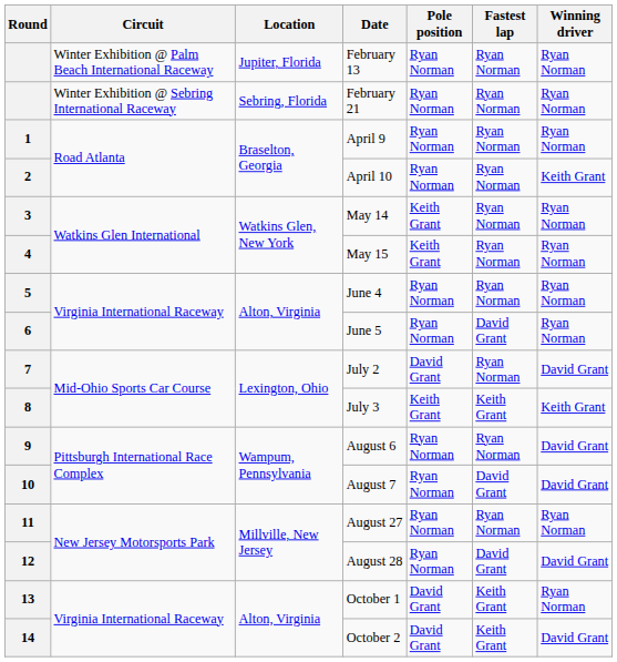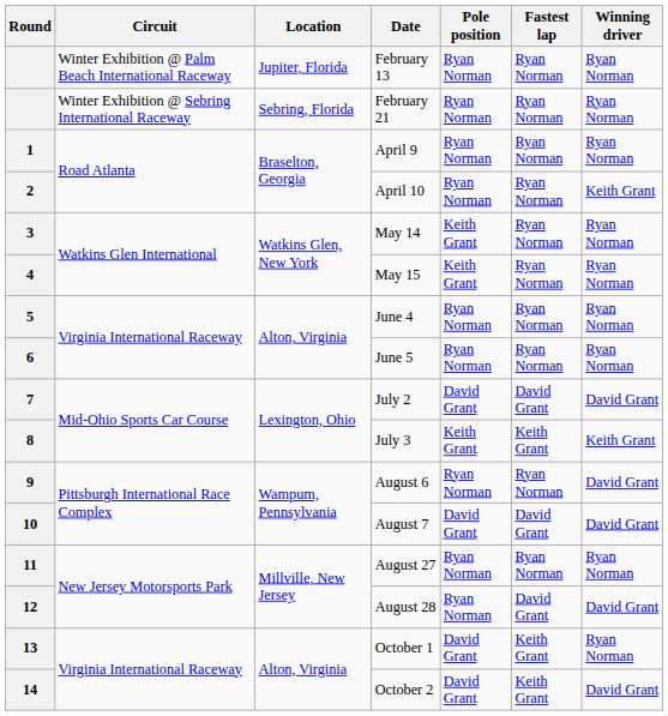 <table class="wikitable" border="1" style="font-size: 85%;">
 <tr>
 <th>Round</th>
 <th>Circuit</th>
 <th>Location</th>
 <th>Date</th>
 <th>Pole position</th>
 <th>Fastest lap</th>
 <th>Winning driver</th>
 </tr>
 <tr>
 <th></th>
 <td rowspan=1>Winter Exhibition @ <a href='#'>Palm Beach International Raceway</a></td>
 <td rowspan=1> <a href='#'>Jupiter, Florida</a></td>
 <td>February 13</td>
 <td> <a href='#'>Ryan Norman</a></td>
 <td> <a href='#'>Ryan Norman</a></td>
 <td> <a href='#'>Ryan Norman</a></td>
 </tr>
 <tr>
 <th></th>
 <td rowspan=1>Winter Exhibition @ <a href='#'>Sebring International Raceway</a></td>
 <td rowspan=1> <a href='#'>Sebring, Florida</a></td>
 <td>February 21</td>
 <td> <a href='#'>Ryan Norman</a></td>
 <td> <a href='#'>Ryan Norman</a></td>
 <td> <a href='#'>Ryan Norman</a></td>
 </tr>
 <tr>
 <th>1</th>
 <td rowspan=2><a href='#'>Road Atlanta</a></td>
 <td rowspan=2> <a href='#'>Braselton, Georgia</a></td>
 <td>April 9</td>
 <td> <a href='#'>Ryan Norman</a></td>
 <td> <a href='#'>Ryan Norman</a></td>
 <td> <a href='#'>Ryan Norman</a></td>
 </tr>
 <tr>
 <th>2</th>
 <td>April 10</td>
 <td> <a href='#'>Ryan Norman</a></td>
 <td> <a href='#'>Ryan Norman</a></td>
 <td> <a href='#'>Keith Grant</a></td>
 </tr>
 <tr>
 <th>3</th>
 <td rowspan=2><a href='#'>Watkins Glen International</a></td>
 <td rowspan=2> <a href='#'>Watkins Glen, New York</a></td>
 <td>May 14</td>
 <td> <a href='#'>Keith Grant</a></td>
 <td> <a href='#'>Ryan Norman</a></td>
 <td> <a href='#'>Ryan Norman</a></td>
 </tr>
 <tr>
 <th>4</th>
 <td>May 15</td>
 <td> <a href='#'>Keith Grant</a></td>
 <td> <a href='#'>Ryan Norman</a></td>
 <td> <a href='#'>Ryan Norman</a></td>
 </tr>
 <tr>
 <th>5</th>
 <td rowspan=2><a href='#'>Virginia International Raceway</a></td>
 <td rowspan=2> <a href='#'>Alton, Virginia</a></td>
 <td>June 4</td>
 <td> <a href='#'>Ryan Norman</a></td>
 <td> <a href='#'>Ryan Norman</a></td>
 <td> <a href='#'>Ryan Norman</a></td>
 </tr>
 <tr>
 <th>6</th>
 <td>June 5</td>
 <td> <a href='#'>Ryan Norman</a></td>
-<td> <a href='#'>David Grant</a></td>
+<td> <a href='#'>Ryan Norman</a></td>
 <td> <a href='#'>Ryan Norman</a></td>
 </tr>
 <tr>
 <th>7</th>
 <td rowspan=2><a href='#'>Mid-Ohio Sports Car Course</a></td>
 <td rowspan=2> <a href='#'>Lexington, Ohio</a></td>
 <td>July 2</td>
 <td> <a href='#'>David Grant</a></td>
-<td> <a href='#'>Ryan Norman</a></td>
+<td> <a href='#'>David Grant</a></td>
 <td> <a href='#'>David Grant</a></td>
 </tr>
 <tr>
 <th>8</th>
 <td>July 3</td>
 <td> <a href='#'>Keith Grant</a></td>
 <td> <a href='#'>Keith Grant</a></td>
 <td> <a href='#'>Keith Grant</a></td>
 </tr>
 <tr>
 <th>9</th>
 <td rowspan=2><a href='#'>Pittsburgh International Race Complex</a></td>
 <td rowspan=2> <a href='#'>Wampum, Pennsylvania</a></td>
 <td>August 6</td>
 <td> <a href='#'>Ryan Norman</a></td>
 <td> <a href='#'>Ryan Norman</a></td>
 <td> <a href='#'>David Grant</a></td>
 </tr>
 <tr>
 <th>10</th>
 <td>August 7</td>
-<td> <a href='#'>Ryan Norman</a></td>
+<td> <a href='#'>David Grant</a></td>
 <td> <a href='#'>David Grant</a></td>
 <td> <a href='#'>David Grant</a></td>
 </tr>
 <tr>
 <th>11</th>
 <td rowspan=2><a href='#'>New Jersey Motorsports Park</a></td>
 <td rowspan=2> <a href='#'>Millville, New Jersey</a></td>
 <td>August 27</td>
 <td> <a href='#'>Ryan Norman</a></td>
 <td> <a href='#'>Ryan Norman</a></td>
 <td> <a href='#'>Ryan Norman</a></td>
 </tr>
 <tr>
 <th>12</th>
 <td>August 28</td>
 <td> <a href='#'>Ryan Norman</a></td>
 <td> <a href='#'>David Grant</a></td>
 <td> <a href='#'>David Grant</a></td>
 </tr>
 <tr>
 <th>13</th>
 <td rowspan=2><a href='#'>Virginia International Raceway</a></td>
 <td rowspan=2> <a href='#'>Alton, Virginia</a></td>
 <td>October 1</td>
 <td> <a href='#'>David Grant</a></td>
 <td> <a href='#'>Keith Grant</a></td>
 <td> <a href='#'>Ryan Norman</a></td>
 </tr>
 <tr>
 <th>14</th>
 <td>October 2</td>
 <td> <a href='#'>David Grant</a></td>
 <td> <a href='#'>Keith Grant</a></td>
 <td> <a href='#'>David Grant</a></td>
 </tr>
 </table>
